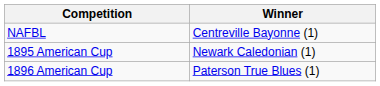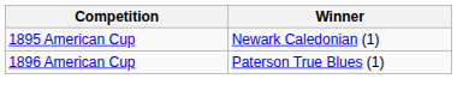 <table class="wikitable">
 <tr>
 <th style="width:15em">Competition</th>
 <th style="width:15em">Winner</th>
-</tr>
-<tr>
-<td><a href='#'>NAFBL</a></td>
-<td><a href='#'>Centreville Bayonne</a> (1)</td>
 </tr>
 <tr>
 <td><a href='#'>1895 American Cup</a></td>
 <td><a href='#'>Newark Caledonian</a> (1)</td>
 </tr>
 <tr>
 <td><a href='#'>1896 American Cup</a></td>
 <td><a href='#'>Paterson True Blues</a> (1)</td>
 </tr>
 </table>
